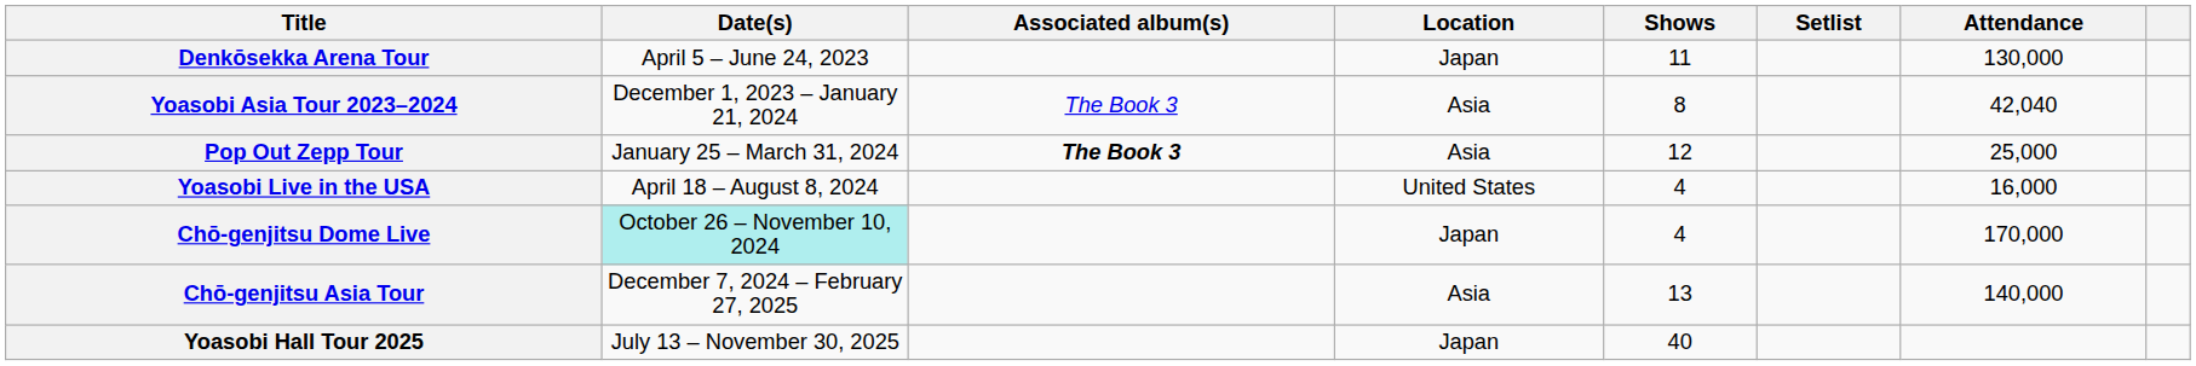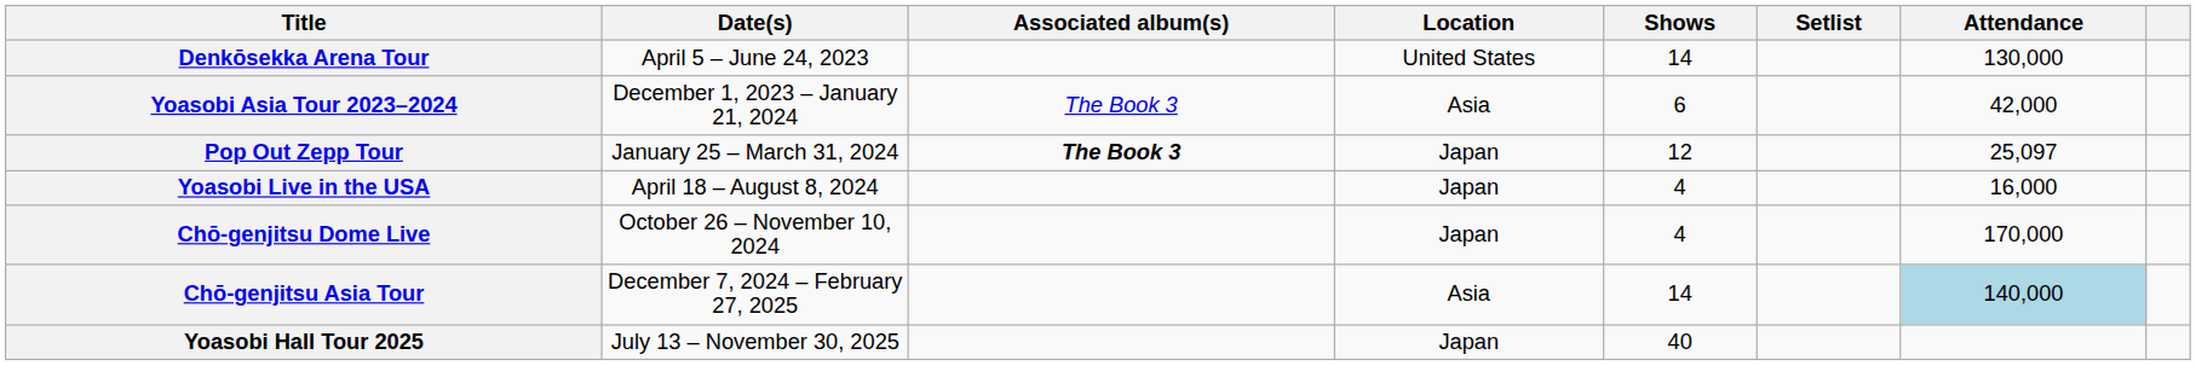 <table class="wikitable sortable plainrowheaders" style="text-align:center" width="100%">
 <tr>
 <th scope="col">Title</th>
 <th scope="col" width="14%">Date(s)</th>
 <th scope="col">Associated album(s)</th>
 <th scope="col">Location</th>
 <th scope="col">Shows</th>
 <th scope="col">Setlist</th>
 <th scope="col">Attendance</th>
 <th scope="col" width="2%" class="unsortable"></th>
 </tr>
 <tr>
 <th scope="row"><a href='#'>Denkōsekka Arena Tour</a></th>
 <td>April 5 – June 24, 2023</td>
 <td></td>
-<td>Japan</td>
-<td>11</td>
+<td>United States</td>
+<td>14</td>
 <td></td>
 <td>130,000</td>
 <td style="text-align:center"></td>
 </tr>
 <tr>
 <th scope="row"><a href='#'>Yoasobi Asia Tour 2023–2024</a></th>
 <td>December 1, 2023 – January 21, 2024</td>
 <td><em><a href='#'>The Book 3</a></em></td>
 <td>Asia</td>
-<td>8</td>
+<td>6</td>
 <td></td>
-<td>42,040</td>
+<td>42,000</td>
 <td style="text-align:center"></td>
 </tr>
 <tr>
 <th scope="row"><a href='#'>Pop Out Zepp Tour</a></th>
 <td>January 25 – March 31, 2024</td>
 <td><strong><em>The Book 3</em></strong></td>
-<td>Asia</td>
+<td>Japan</td>
 <td>12</td>
 <td></td>
-<td>25,000</td>
+<td>25,097</td>
 <td style="text-align:center"></td>
 </tr>
 <tr>
 <th scope="row"><a href='#'>Yoasobi Live in the USA</a></th>
 <td>April 18 – August 8, 2024</td>
 <td></td>
-<td>United States</td>
+<td>Japan</td>
 <td>4</td>
 <td></td>
 <td>16,000</td>
 <td style="text-align:center"></td>
 </tr>
 <tr>
 <th scope="row"><a href='#'>Chō-genjitsu Dome Live</a></th>
-<td style="background: paleturquoise;">October 26 – November 10, 2024</td>
+<td>October 26 – November 10, 2024</td>
 <td></td>
 <td>Japan</td>
 <td>4</td>
 <td></td>
 <td>170,000</td>
 <td style="text-align:center"></td>
 </tr>
 <tr>
 <th scope="row"><a href='#'>Chō-genjitsu Asia Tour</a></th>
 <td>December 7, 2024 – February 27, 2025</td>
 <td></td>
 <td>Asia</td>
-<td>13</td>
+<td>14</td>
 <td></td>
-<td>140,000</td>
+<td style="background: lightblue;">140,000</td>
 <td style="text-align:center"></td>
 </tr>
 <tr>
 <th scope="row">Yoasobi Hall Tour 2025</th>
 <td>July 13 – November 30, 2025</td>
 <td></td>
 <td>Japan</td>
 <td>40</td>
 <td></td>
 <td></td>
 <td style="text-align:center"></td>
 </tr>
 </table>
